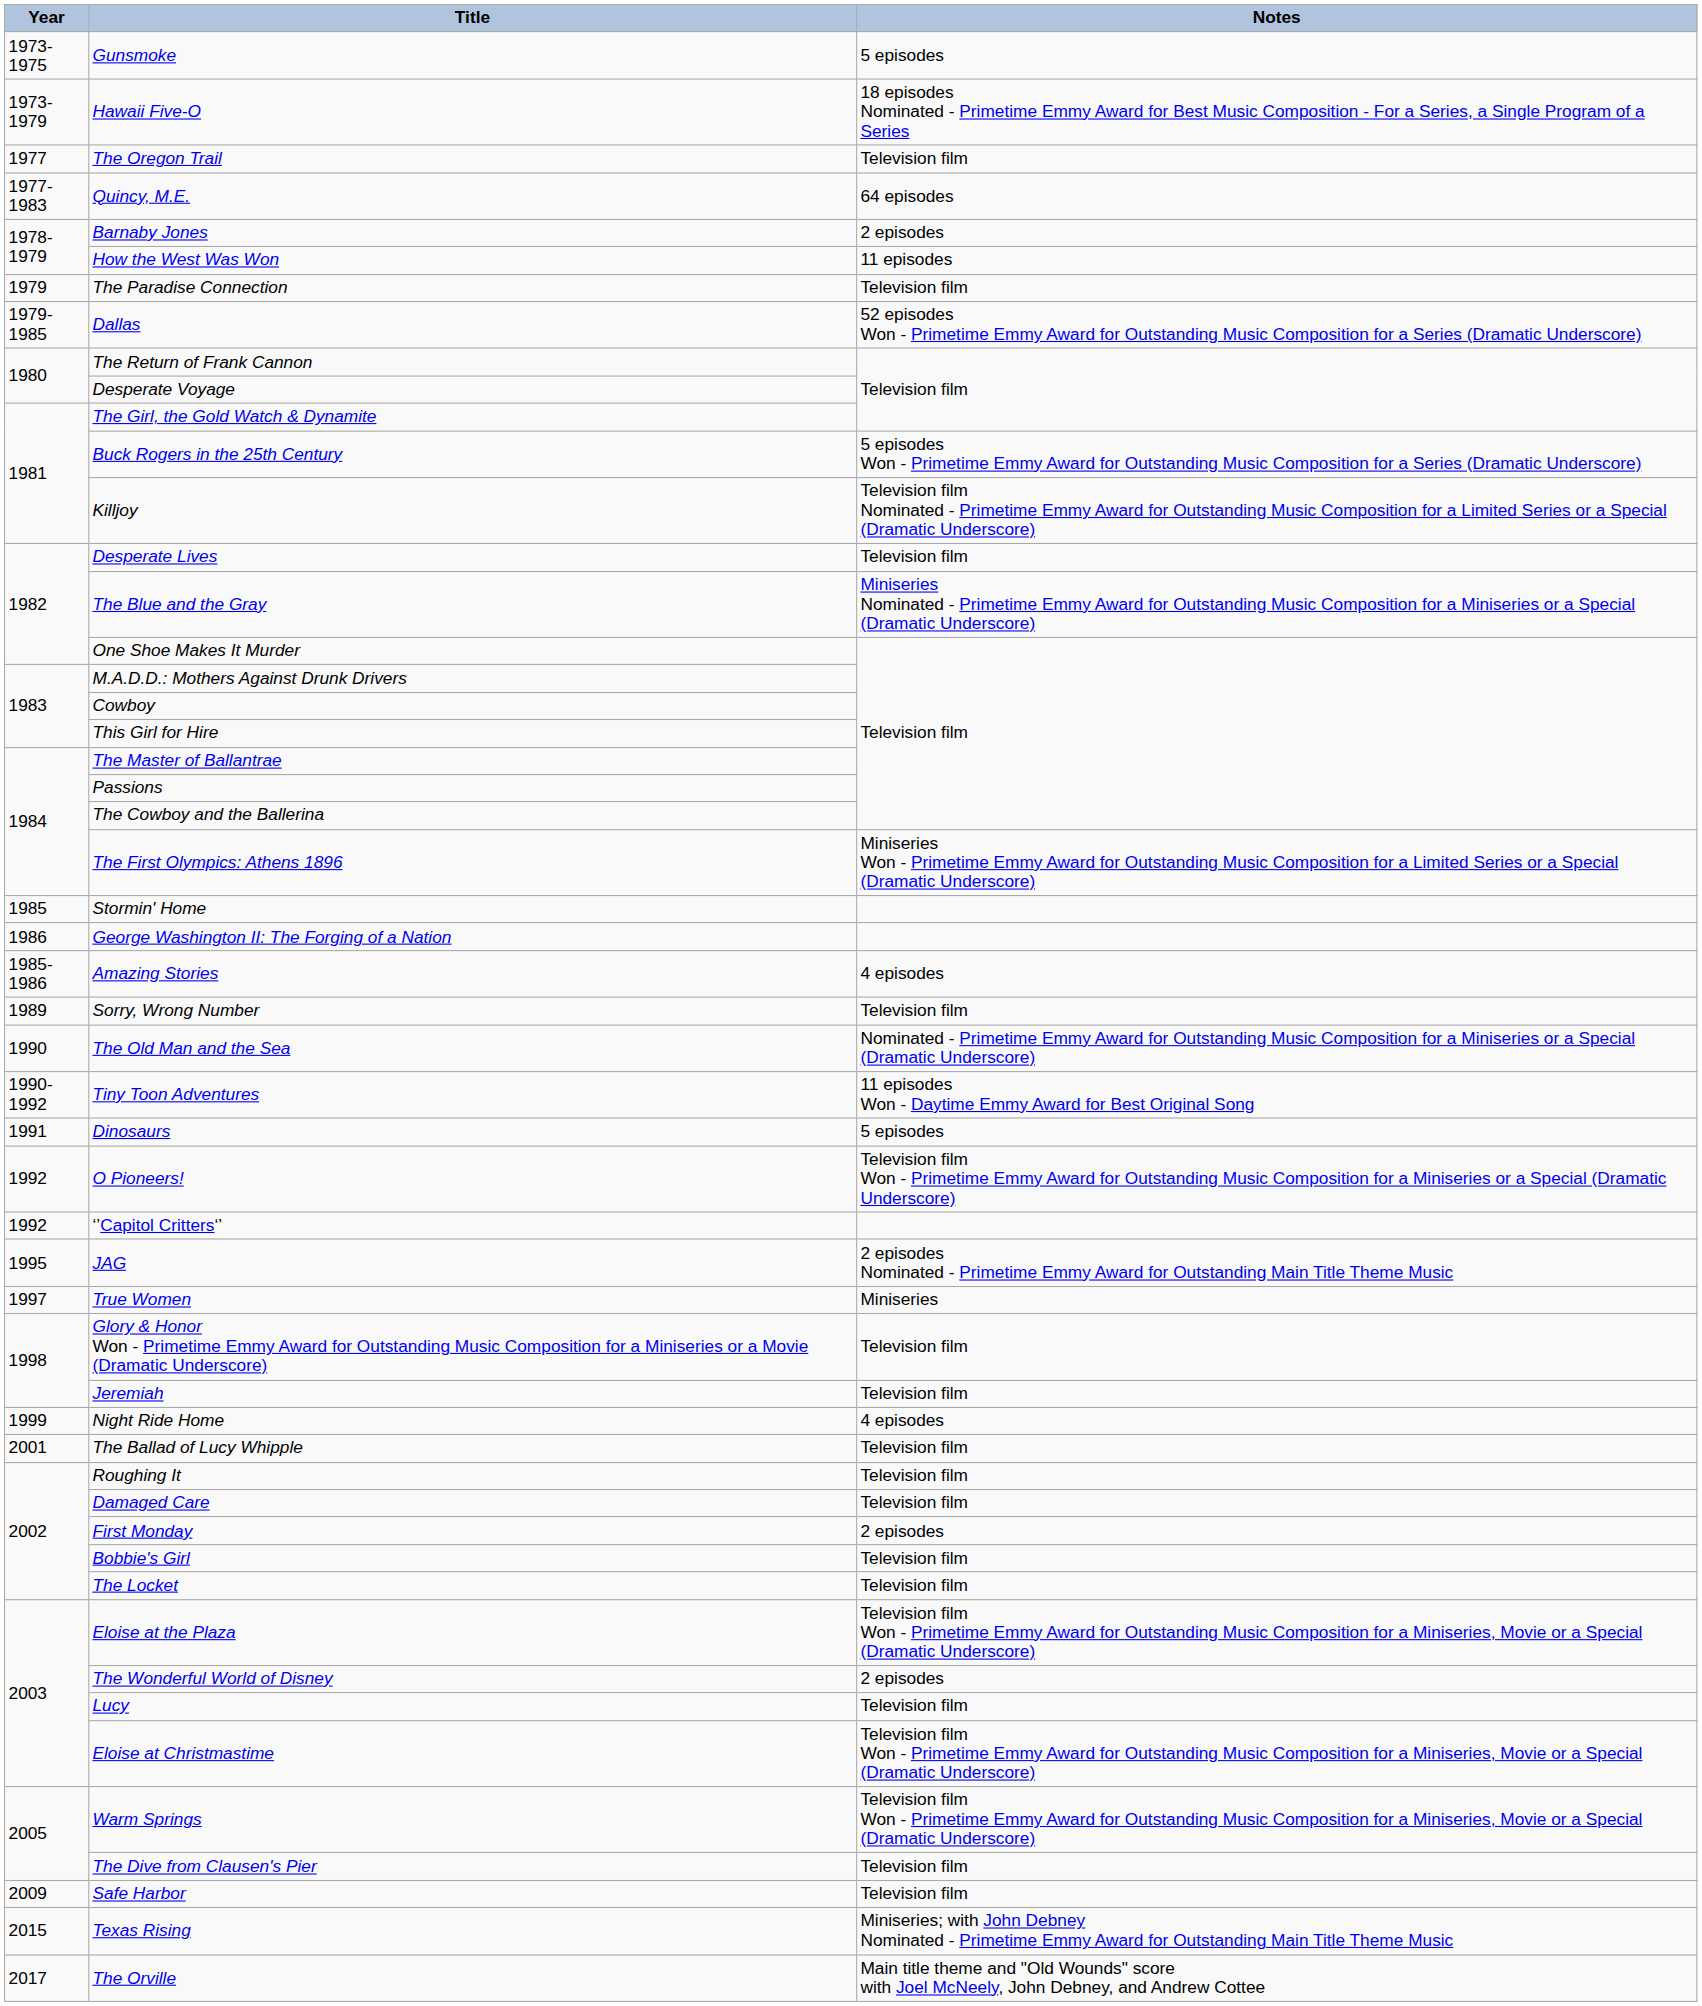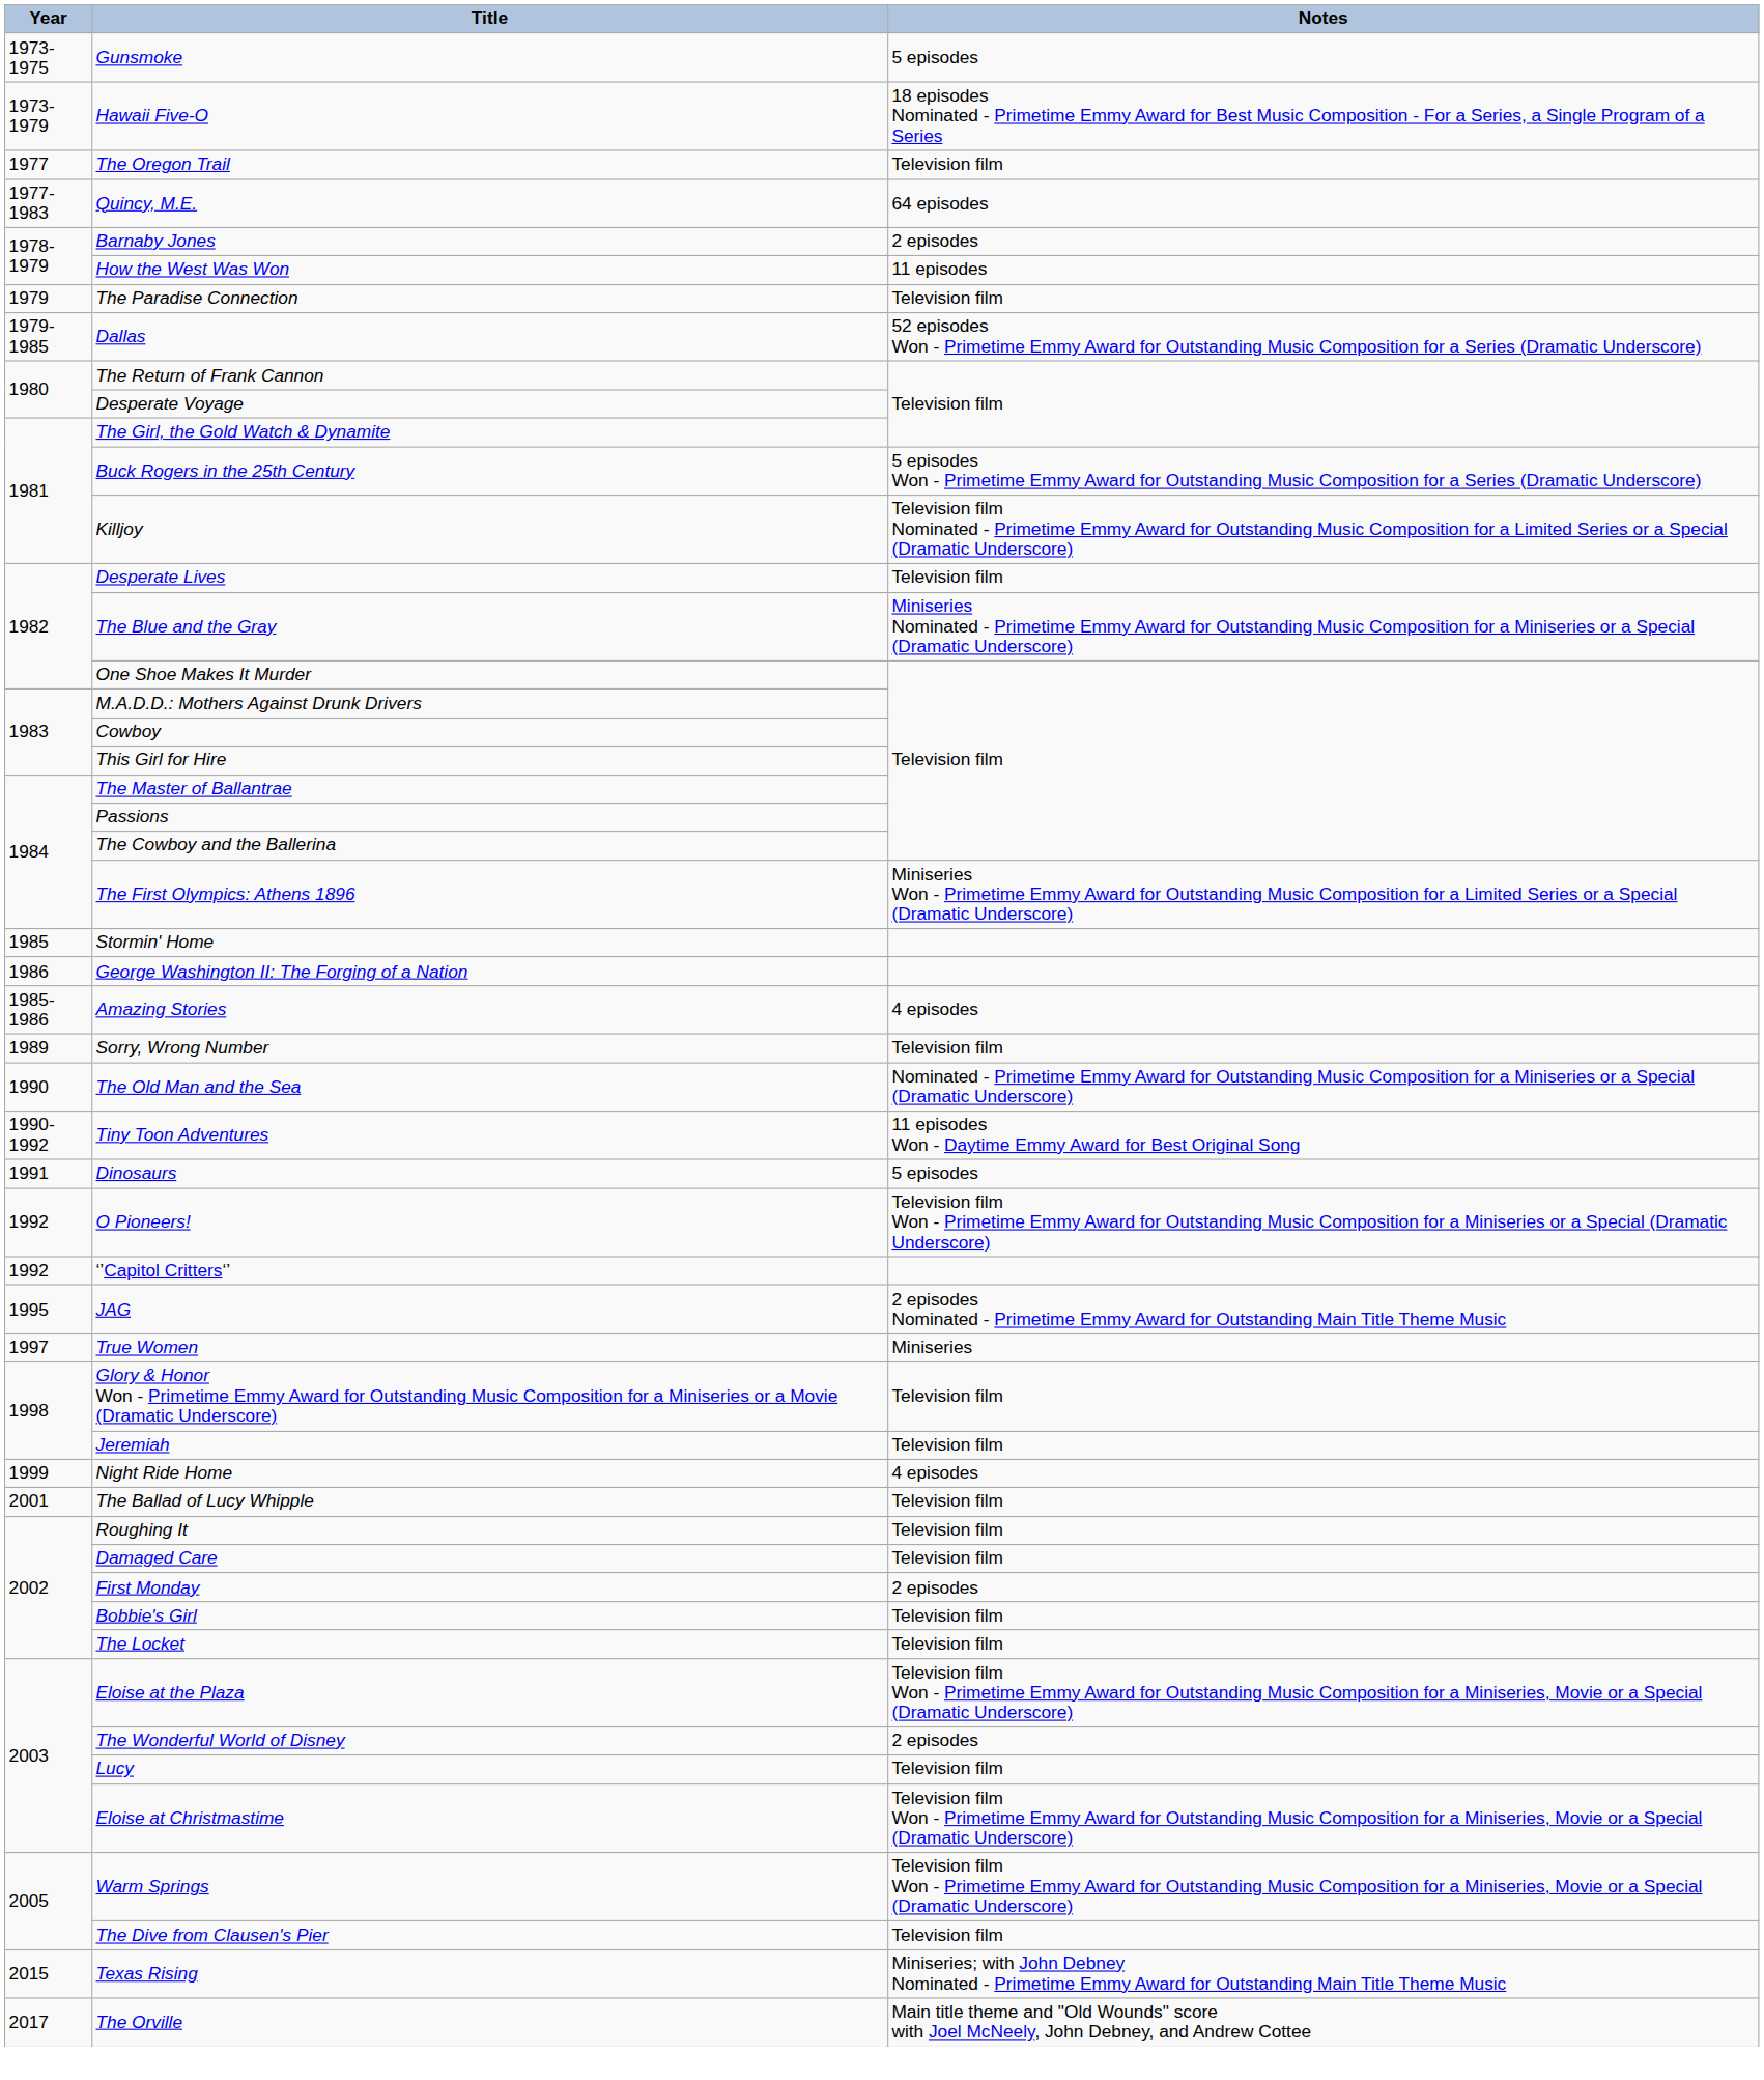 <table class="wikitable">
 <tr>
 <th style="background:#B0C4DE;">Year</th>
 <th style="background:#B0C4DE;">Title</th>
 <th style="background:#B0C4DE;">Notes</th>
 </tr>
 <tr>
 <td>1973-1975</td>
 <td><em><a href='#'>Gunsmoke</a></em></td>
 <td>5 episodes</td>
 </tr>
 <tr>
 <td>1973-1979</td>
 <td><em><a href='#'>Hawaii Five-O</a></em></td>
 <td>18 episodes<br>Nominated - <a href='#'>Primetime Emmy Award for Best Music Composition - For a Series, a Single Program of a Series</a></td>
 </tr>
 <tr>
 <td>1977</td>
 <td><em><a href='#'>The Oregon Trail</a></em></td>
 <td>Television film</td>
 </tr>
 <tr>
 <td>1977-1983</td>
 <td><em><a href='#'>Quincy, M.E.</a></em></td>
 <td>64 episodes</td>
 </tr>
 <tr>
 <td rowspan="2">1978-1979</td>
 <td><em><a href='#'>Barnaby Jones</a></em></td>
 <td>2 episodes</td>
 </tr>
 <tr>
 <td><em><a href='#'>How the West Was Won</a></em></td>
 <td>11 episodes</td>
 </tr>
 <tr>
 <td>1979</td>
 <td><em>The Paradise Connection</em></td>
 <td>Television film</td>
 </tr>
 <tr>
 <td>1979-1985</td>
 <td><em><a href='#'>Dallas</a></em></td>
 <td>52 episodes<br>Won - <a href='#'>Primetime Emmy Award for Outstanding Music Composition for a Series (Dramatic Underscore)</a></td>
 </tr>
 <tr>
 <td rowspan="2">1980</td>
 <td><em>The Return of Frank Cannon</em></td>
 <td rowspan="3">Television film</td>
 </tr>
 <tr>
 <td><em>Desperate Voyage</em></td>
 </tr>
 <tr>
 <td rowspan="3">1981</td>
 <td><em><a href='#'>The Girl, the Gold Watch & Dynamite</a></em></td>
 </tr>
 <tr>
 <td><em><a href='#'>Buck Rogers in the 25th Century</a></em></td>
 <td>5 episodes<br>Won - <a href='#'>Primetime Emmy Award for Outstanding Music Composition for a Series (Dramatic Underscore)</a></td>
 </tr>
 <tr>
 <td><em>Killjoy</em></td>
 <td>Television film<br>Nominated - <a href='#'>Primetime Emmy Award for Outstanding Music Composition for a Limited Series or a Special (Dramatic Underscore)</a></td>
 </tr>
 <tr>
 <td rowspan="3">1982</td>
 <td><em><a href='#'>Desperate Lives</a></em></td>
 <td>Television film</td>
 </tr>
 <tr>
 <td><em><a href='#'>The Blue and the Gray</a></em></td>
 <td><a href='#'>Miniseries</a><br>Nominated - <a href='#'>Primetime Emmy Award for Outstanding Music Composition for a Miniseries or a Special (Dramatic Underscore)</a></td>
 </tr>
 <tr>
 <td><em>One Shoe Makes It Murder</em></td>
 <td rowspan="7">Television film</td>
 </tr>
 <tr>
 <td rowspan="3">1983</td>
 <td><em>M.A.D.D.: Mothers Against Drunk Drivers</em></td>
 </tr>
 <tr>
 <td><em>Cowboy</em></td>
 </tr>
 <tr>
 <td><em>This Girl for Hire</em></td>
 </tr>
 <tr>
 <td rowspan="4">1984</td>
 <td><em><a href='#'>The Master of Ballantrae</a></em></td>
 </tr>
 <tr>
 <td><em>Passions</em></td>
 </tr>
 <tr>
 <td><em>The Cowboy and the Ballerina</em></td>
 </tr>
 <tr>
 <td><em><a href='#'>The First Olympics: Athens 1896</a></em></td>
 <td>Miniseries<br>Won - <a href='#'>Primetime Emmy Award for Outstanding Music Composition for a Limited Series or a Special (Dramatic Underscore)</a></td>
 </tr>
 <tr>
 <td>1985</td>
 <td><em>Stormin' Home</em></td>
 <td></td>
 </tr>
 <tr>
 <td>1986</td>
 <td><em><a href='#'>George Washington II: The Forging of a Nation</a></em></td>
 <td></td>
 </tr>
 <tr>
 <td>1985-1986</td>
 <td><em><a href='#'>Amazing Stories</a></em></td>
 <td>4 episodes</td>
 </tr>
 <tr>
 <td>1989</td>
 <td><em>Sorry, Wrong Number</em></td>
 <td>Television film</td>
 </tr>
 <tr>
 <td>1990</td>
 <td><em><a href='#'>The Old Man and the Sea</a></em></td>
 <td>Nominated - <a href='#'>Primetime Emmy Award for Outstanding Music Composition for a Miniseries or a Special (Dramatic Underscore)</a></td>
 </tr>
 <tr>
 <td>1990-1992</td>
 <td><em><a href='#'>Tiny Toon Adventures</a></em></td>
 <td>11 episodes<br>Won - <a href='#'>Daytime Emmy Award for Best Original Song</a></td>
 </tr>
 <tr>
 <td>1991</td>
 <td><em><a href='#'>Dinosaurs</a></em></td>
 <td>5 episodes</td>
 </tr>
 <tr>
 <td>1992</td>
 <td><em><a href='#'>O Pioneers!</a></em></td>
 <td>Television film<br>Won - <a href='#'>Primetime Emmy Award for Outstanding Music Composition for a Miniseries or a Special (Dramatic Underscore)</a></td>
 </tr>
 <tr>
 <td rowspan=“2”>1992</td>
 <td>‘’<a href='#'>Capitol Critters</a>‘’</td>
 </tr>
 <tr>
 <td>1995</td>
 <td><a href='#'><em>JAG</em></a></td>
 <td>2 episodes<br>Nominated - <a href='#'>Primetime Emmy Award for Outstanding Main Title Theme Music</a></td>
 </tr>
 <tr>
 <td>1997</td>
 <td><em><a href='#'>True Women</a></em></td>
 <td>Miniseries</td>
 </tr>
 <tr>
 <td rowspan="2">1998</td>
 <td><em><a href='#'>Glory & Honor</a></em><br>Won - <a href='#'>Primetime Emmy Award for Outstanding Music Composition for a Miniseries or a Movie (Dramatic Underscore)</a></td>
 <td>Television film</td>
 </tr>
 <tr>
 <td><em><a href='#'>Jeremiah</a></em></td>
 <td>Television film</td>
 </tr>
 <tr>
 <td>1999</td>
 <td><em>Night Ride Home</em></td>
 <td>4 episodes</td>
 </tr>
 <tr>
 <td>2001</td>
 <td><em>The Ballad of Lucy Whipple</em></td>
 <td>Television film</td>
 </tr>
 <tr>
 <td rowspan="5">2002</td>
 <td><em>Roughing It</em></td>
 <td>Television film</td>
 </tr>
 <tr>
 <td><em><a href='#'>Damaged Care</a></em></td>
 <td>Television film</td>
 </tr>
 <tr>
 <td><em><a href='#'>First Monday</a></em></td>
 <td>2 episodes</td>
 </tr>
 <tr>
 <td><em><a href='#'>Bobbie's Girl</a></em></td>
 <td>Television film</td>
 </tr>
 <tr>
 <td><em><a href='#'>The Locket</a></em></td>
 <td>Television film</td>
 </tr>
 <tr>
 <td rowspan="4">2003</td>
 <td><em><a href='#'>Eloise at the Plaza</a></em></td>
 <td>Television film<br>Won - <a href='#'>Primetime Emmy Award for Outstanding Music Composition for a Miniseries, Movie or a Special (Dramatic Underscore)</a></td>
 </tr>
 <tr>
 <td><em><a href='#'>The Wonderful World of Disney</a></em></td>
 <td>2 episodes</td>
 </tr>
 <tr>
 <td><em><a href='#'>Lucy</a></em></td>
 <td>Television film</td>
 </tr>
 <tr>
 <td><em><a href='#'>Eloise at Christmastime</a></em></td>
 <td>Television film<br>Won - <a href='#'>Primetime Emmy Award for Outstanding Music Composition for a Miniseries, Movie or a Special (Dramatic Underscore)</a></td>
 </tr>
 <tr>
 <td rowspan="2">2005</td>
 <td><em><a href='#'>Warm Springs</a></em></td>
 <td>Television film<br>Won - <a href='#'>Primetime Emmy Award for Outstanding Music Composition for a Miniseries, Movie or a Special (Dramatic Underscore)</a></td>
 </tr>
 <tr>
 <td><em><a href='#'>The Dive from Clausen's Pier</a></em></td>
 <td>Television film</td>
 </tr>
 <tr>
-<td>2009</td>
-<td><em><a href='#'>Safe Harbor</a></em></td>
-<td>Television film</td>
-</tr>
-<tr>
 <td>2015</td>
 <td><em><a href='#'>Texas Rising</a></em></td>
 <td>Miniseries; with <a href='#'>John Debney</a><br>Nominated - <a href='#'>Primetime Emmy Award for Outstanding Main Title Theme Music</a></td>
 </tr>
 <tr>
 <td>2017</td>
 <td><em><a href='#'>The Orville</a></em></td>
 <td>Main title theme and "Old Wounds" score<br>with <a href='#'>Joel McNeely</a>, John Debney, and Andrew Cottee</td>
 </tr>
 </table>
